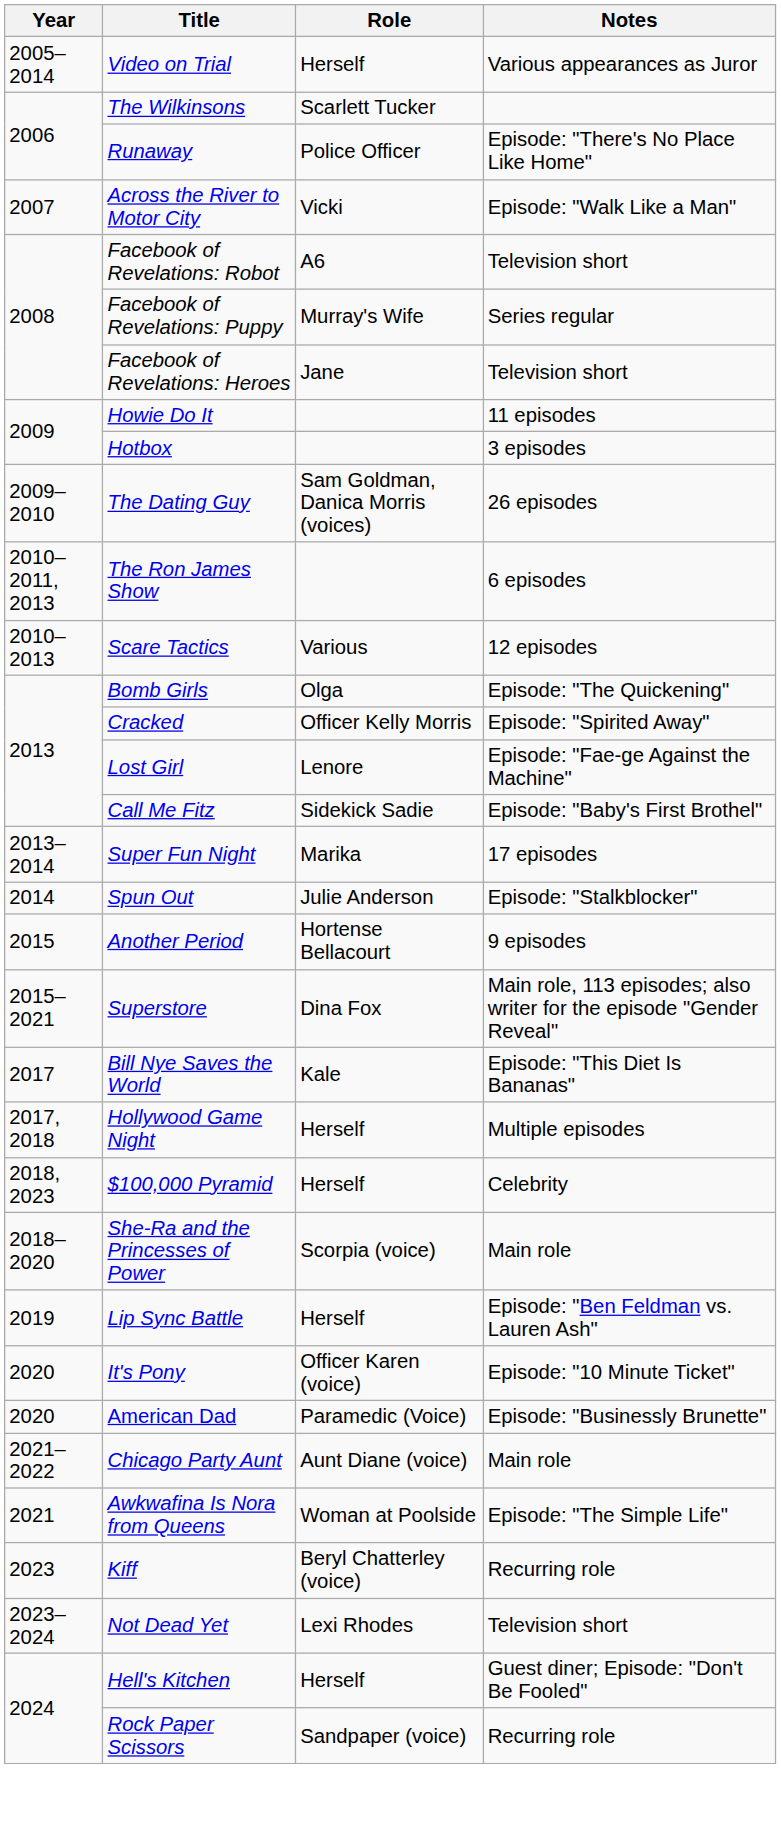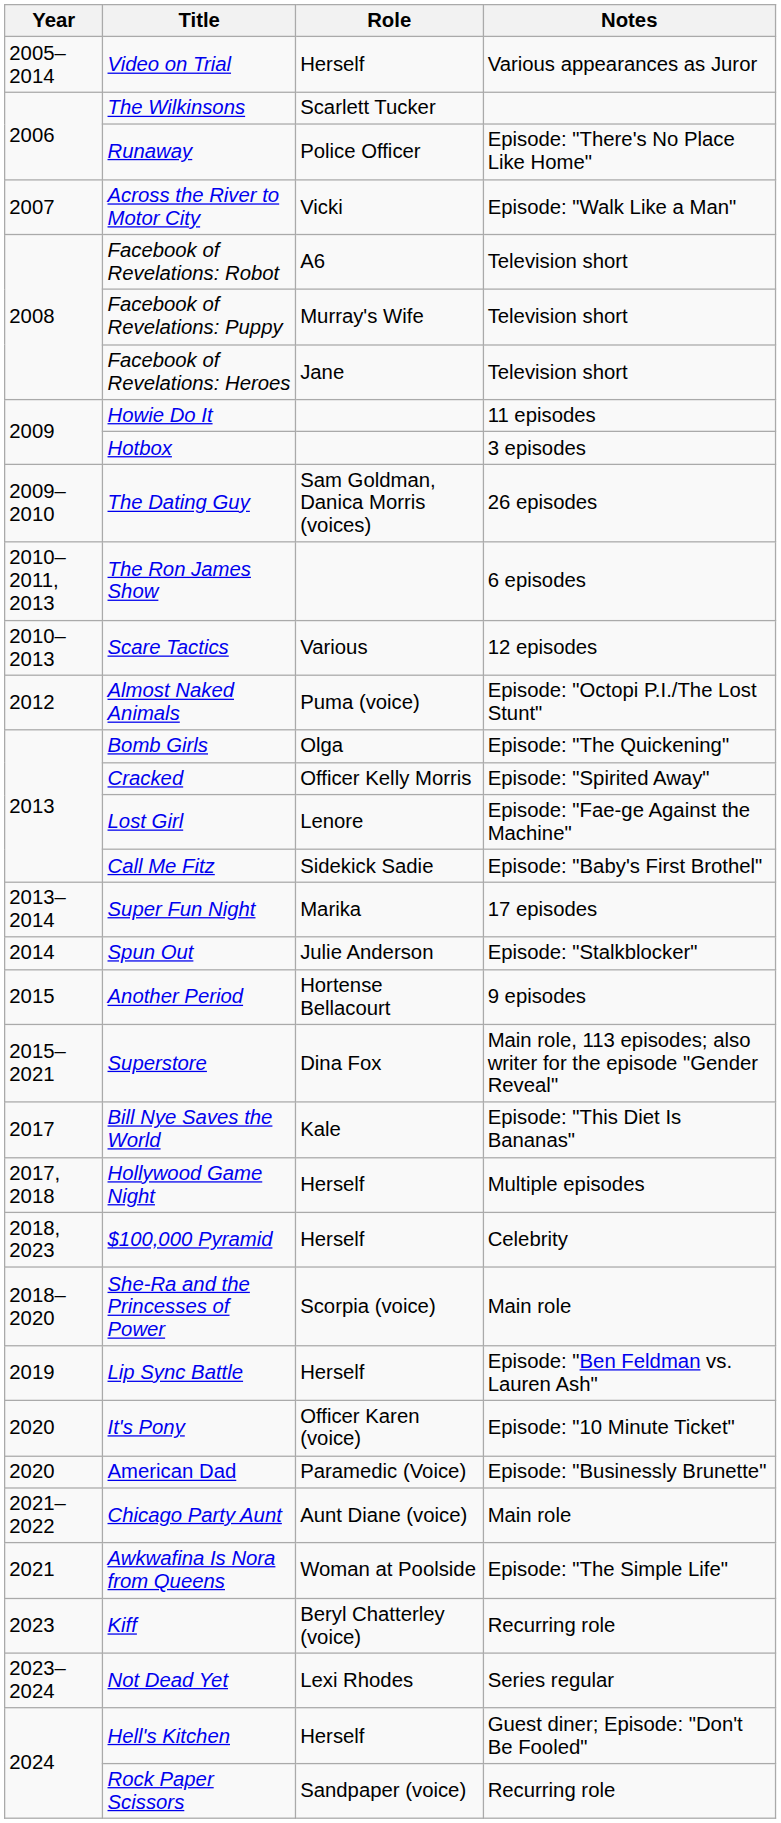 <table class="wikitable sortable">
 <tr>
 <th>Year</th>
 <th>Title</th>
 <th>Role</th>
 <th class="unsortable">Notes</th>
 </tr>
 <tr>
 <td>2005–2014</td>
 <td><em><a href='#'>Video on Trial</a></em></td>
 <td>Herself</td>
 <td>Various appearances as Juror</td>
 </tr>
 <tr>
 <td rowspan="2">2006</td>
 <td data-sort-value="Wilkinsons, The"><em><a href='#'>The Wilkinsons</a></em></td>
 <td>Scarlett Tucker</td>
 <td></td>
 </tr>
 <tr>
 <td><em><a href='#'>Runaway</a></em></td>
 <td>Police Officer</td>
 <td>Episode: "There's No Place Like Home"</td>
 </tr>
 <tr>
 <td>2007</td>
 <td><em><a href='#'>Across the River to Motor City</a></em></td>
 <td>Vicki</td>
 <td>Episode: "Walk Like a Man"</td>
 </tr>
 <tr>
 <td rowspan="3">2008</td>
 <td><em>Facebook of Revelations: Robot</em></td>
 <td>A6</td>
 <td>Television short</td>
 </tr>
 <tr>
 <td><em>Facebook of Revelations: Puppy</em></td>
 <td>Murray's Wife</td>
-<td>Series regular</td>
+<td>Television short</td>
 </tr>
 <tr>
 <td><em>Facebook of Revelations: Heroes</em></td>
 <td>Jane</td>
 <td>Television short</td>
 </tr>
 <tr>
 <td rowspan="2">2009</td>
 <td><em><a href='#'>Howie Do It</a></em></td>
 <td></td>
 <td>11 episodes</td>
 </tr>
 <tr>
 <td><em><a href='#'>Hotbox</a></em></td>
 <td></td>
 <td>3 episodes</td>
 </tr>
 <tr>
 <td>2009–2010</td>
 <td data-sort-value="Dating Guy, The"><em><a href='#'>The Dating Guy</a></em></td>
 <td>Sam Goldman, Danica Morris (voices)</td>
 <td>26 episodes</td>
 </tr>
 <tr>
 <td>2010–2011, 2013</td>
 <td data-sort-value="Ron James Show, The"><em><a href='#'>The Ron James Show</a></em></td>
 <td></td>
 <td>6 episodes</td>
 </tr>
 <tr>
 <td>2010–2013</td>
 <td><em><a href='#'>Scare Tactics</a></em></td>
 <td>Various</td>
 <td>12 episodes</td>
+</tr>
+<tr>
+<td>2012</td>
+<td><em><a href='#'>Almost Naked Animals</a></em></td>
+<td>Puma (voice)</td>
+<td>Episode: "Octopi P.I./The Lost Stunt"</td>
 </tr>
 <tr>
 <td rowspan="4">2013</td>
 <td><em><a href='#'>Bomb Girls</a></em></td>
 <td>Olga</td>
 <td>Episode: "The Quickening"</td>
 </tr>
 <tr>
 <td><em><a href='#'>Cracked</a></em></td>
 <td>Officer Kelly Morris</td>
 <td>Episode: "Spirited Away"</td>
 </tr>
 <tr>
 <td><em><a href='#'>Lost Girl</a></em></td>
 <td>Lenore</td>
 <td>Episode: "Fae-ge Against the Machine"</td>
 </tr>
 <tr>
 <td><em><a href='#'>Call Me Fitz</a></em></td>
 <td>Sidekick Sadie</td>
 <td>Episode: "Baby's First Brothel"</td>
 </tr>
 <tr>
 <td>2013–2014</td>
 <td><em><a href='#'>Super Fun Night</a></em></td>
 <td>Marika</td>
 <td>17 episodes</td>
 </tr>
 <tr>
 <td>2014</td>
 <td><em><a href='#'>Spun Out</a></em></td>
 <td>Julie Anderson</td>
 <td>Episode: "Stalkblocker"</td>
 </tr>
 <tr>
 <td>2015</td>
 <td><em><a href='#'>Another Period</a></em></td>
 <td>Hortense Bellacourt</td>
 <td>9 episodes</td>
 </tr>
 <tr>
 <td>2015–2021</td>
 <td><em><a href='#'>Superstore</a></em></td>
 <td>Dina Fox</td>
 <td>Main role, 113 episodes; also writer for the episode "Gender Reveal"</td>
 </tr>
 <tr>
 <td>2017</td>
 <td><em><a href='#'>Bill Nye Saves the World</a></em></td>
 <td>Kale</td>
 <td>Episode: "This Diet Is Bananas"</td>
 </tr>
 <tr>
 <td>2017, 2018</td>
 <td><em><a href='#'>Hollywood Game Night</a></em></td>
 <td>Herself</td>
 <td>Multiple episodes</td>
 </tr>
 <tr>
 <td>2018, 2023</td>
 <td><em><a href='#'>$100,000 Pyramid</a></em></td>
 <td>Herself</td>
 <td>Celebrity</td>
 </tr>
 <tr>
 <td>2018–2020</td>
 <td><em><a href='#'>She-Ra and the Princesses of Power</a></em></td>
 <td>Scorpia (voice)</td>
 <td>Main role</td>
 </tr>
 <tr>
 <td>2019</td>
 <td><em><a href='#'>Lip Sync Battle</a></em></td>
 <td>Herself</td>
 <td>Episode: "<a href='#'>Ben Feldman</a> vs. Lauren Ash"</td>
 </tr>
 <tr>
 <td>2020</td>
 <td><em><a href='#'>It's Pony</a></em></td>
 <td>Officer Karen (voice)</td>
 <td>Episode: "10 Minute Ticket"</td>
 </tr>
 <tr>
 <td>2020</td>
 <td><a href='#'>American Dad</a></td>
 <td>Paramedic (Voice)</td>
 <td>Episode: "Businessly Brunette"</td>
 </tr>
 <tr>
 <td>2021–2022</td>
 <td><em><a href='#'>Chicago Party Aunt</a></em></td>
 <td>Aunt Diane (voice)</td>
 <td>Main role</td>
 </tr>
 <tr>
 <td>2021</td>
 <td><em><a href='#'>Awkwafina Is Nora from Queens</a></em></td>
 <td>Woman at Poolside</td>
 <td>Episode: "The Simple Life"</td>
 </tr>
 <tr>
 <td>2023</td>
 <td><em><a href='#'>Kiff</a></em></td>
 <td>Beryl Chatterley (voice)</td>
 <td>Recurring role</td>
 </tr>
 <tr>
 <td>2023–2024</td>
 <td><em><a href='#'>Not Dead Yet</a></em></td>
 <td>Lexi Rhodes</td>
-<td>Television short</td>
+<td>Series regular</td>
 </tr>
 <tr>
 <td rowspan="2">2024</td>
 <td><em><a href='#'>Hell's Kitchen</a></em></td>
 <td>Herself</td>
 <td>Guest diner; Episode: "Don't Be Fooled"</td>
 </tr>
 <tr>
 <td><a href='#'><em>Rock Paper Scissors</em></a></td>
 <td>Sandpaper (voice)</td>
 <td>Recurring role</td>
 </tr>
 </table>
